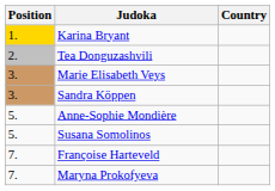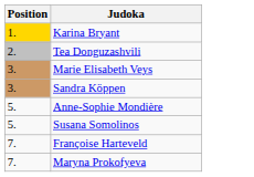 <table class=wikitable>
 <tr>
 <th width=10>Position</th>
 <th width=200>Judoka</th>
-<th width=10>Country</th>
 </tr>
 <tr>
 <td bgcolor=gold>1.</td>
 <td><a href='#'>Karina Bryant</a></td>
-<td></td>
 </tr>
 <tr>
 <td bgcolor="silver">2.</td>
 <td><a href='#'>Tea Donguzashvili</a></td>
-<td></td>
 </tr>
 <tr>
 <td bgcolor="CC9966">3.</td>
 <td><a href='#'>Marie Elisabeth Veys</a></td>
-<td></td>
 </tr>
 <tr>
 <td bgcolor="CC9966">3.</td>
 <td><a href='#'>Sandra Köppen</a></td>
-<td></td>
 </tr>
 <tr>
 <td>5.</td>
 <td><a href='#'>Anne-Sophie Mondière</a></td>
-<td></td>
 </tr>
 <tr>
 <td>5.</td>
 <td><a href='#'>Susana Somolinos</a></td>
-<td></td>
 </tr>
 <tr>
 <td>7.</td>
 <td><a href='#'>Françoise Harteveld</a></td>
-<td></td>
 </tr>
 <tr>
 <td>7.</td>
 <td><a href='#'>Maryna Prokofyeva</a></td>
-<td></td>
 </tr>
 </table>
